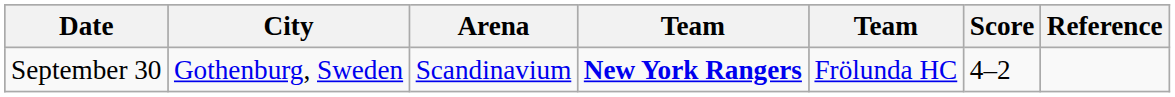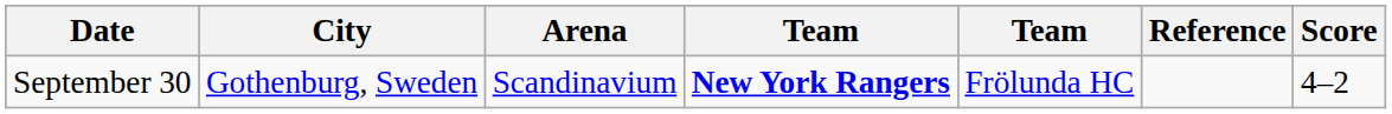 <table class="wikitable">
 <tr>
 <th>Date</th>
 <th>City</th>
 <th>Arena</th>
 <th>Team</th>
 <th>Team</th>
+<th>Reference</th>
 <th>Score</th>
-<th>Reference</th>
 </tr>
 <tr>
 <td>September 30</td>
 <td> <a href='#'>Gothenburg</a>, <a href='#'>Sweden</a></td>
 <td><a href='#'>Scandinavium</a></td>
 <td><strong><a href='#'>New York Rangers</a></strong></td>
 <td><a href='#'>Frölunda HC</a></td>
+<td></td>
 <td>4–2</td>
-<td></td>
 </tr>
 </table>
